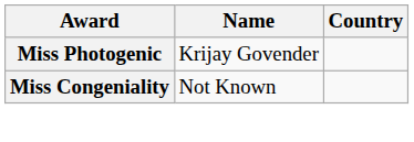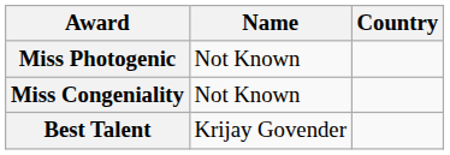 <table class="wikitable">
 <tr>
 <th>Award</th>
 <th>Name</th>
 <th>Country</th>
 </tr>
 <tr>
 <th>Miss Photogenic</th>
-<td>Krijay Govender</td>
+<td>Not Known</td>
 <td></td>
 </tr>
 <tr>
 <th>Miss Congeniality</th>
 <td>Not Known</td>
 <td></td>
 </tr>
+<tr>
+<th>Best Talent</th>
+<td>Krijay Govender</td>
+<td></td>
+</tr>
 </table>
